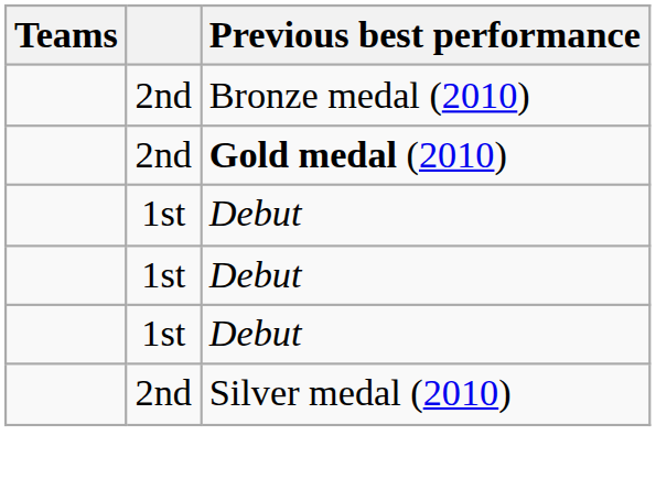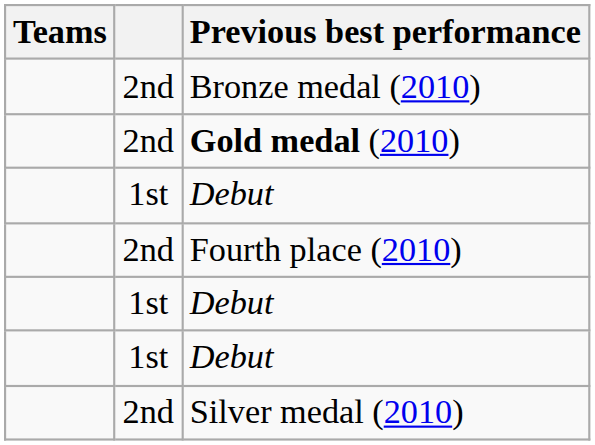 <table class="wikitable">
 <tr>
 <th>Teams</th>
 <th></th>
 <th>Previous best performance</th>
 </tr>
 <tr>
 <td></td>
 <td align=center>2nd</td>
 <td>Bronze medal (<a href='#'>2010</a>)</td>
 </tr>
 <tr>
 <td></td>
 <td align=center>2nd</td>
 <td><strong>Gold medal</strong> (<a href='#'>2010</a>)</td>
 </tr>
 <tr>
 <td></td>
 <td align=center>1st</td>
 <td><em>Debut</em></td>
 </tr>
 <tr>
 <td></td>
+<td align=center>2nd</td>
+<td>Fourth place (<a href='#'>2010</a>)</td>
+</tr>
+<tr>
+<td></td>
 <td align=center>1st</td>
 <td><em>Debut</em></td>
 </tr>
 <tr>
 <td></td>
 <td align=center>1st</td>
 <td><em>Debut</em></td>
 </tr>
 <tr>
 <td></td>
 <td align=center>2nd</td>
 <td>Silver medal (<a href='#'>2010</a>)</td>
 </tr>
 </table>
